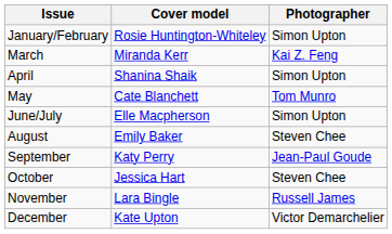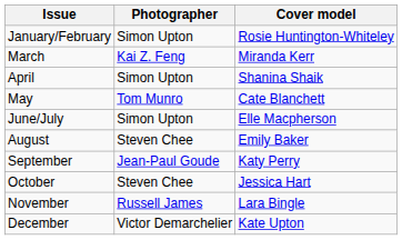 <table class="sortable wikitable">
 <tr>
 <th>Issue</th>
+<th>Photographer</th>
 <th>Cover model</th>
-<th>Photographer</th>
 </tr>
 <tr>
 <td>January/February</td>
+<td>Simon Upton</td>
 <td><a href='#'>Rosie Huntington-Whiteley</a></td>
-<td>Simon Upton</td>
 </tr>
 <tr>
 <td>March</td>
+<td><a href='#'>Kai Z. Feng</a></td>
 <td><a href='#'>Miranda Kerr</a></td>
-<td><a href='#'>Kai Z. Feng</a></td>
 </tr>
 <tr>
 <td>April</td>
+<td>Simon Upton</td>
 <td><a href='#'>Shanina Shaik</a></td>
-<td>Simon Upton</td>
 </tr>
 <tr>
 <td>May</td>
+<td><a href='#'>Tom Munro</a></td>
 <td><a href='#'>Cate Blanchett</a></td>
-<td><a href='#'>Tom Munro</a></td>
 </tr>
 <tr>
 <td>June/July</td>
+<td>Simon Upton</td>
 <td><a href='#'>Elle Macpherson</a></td>
-<td>Simon Upton</td>
 </tr>
 <tr>
 <td>August</td>
+<td>Steven Chee</td>
 <td><a href='#'>Emily Baker</a></td>
-<td>Steven Chee</td>
 </tr>
 <tr>
 <td>September</td>
+<td><a href='#'>Jean-Paul Goude</a></td>
 <td><a href='#'>Katy Perry</a></td>
-<td><a href='#'>Jean-Paul Goude</a></td>
 </tr>
 <tr>
 <td>October</td>
+<td>Steven Chee</td>
 <td><a href='#'>Jessica Hart</a></td>
-<td>Steven Chee</td>
 </tr>
 <tr>
 <td>November</td>
+<td><a href='#'>Russell James</a></td>
 <td><a href='#'>Lara Bingle</a></td>
-<td><a href='#'>Russell James</a></td>
 </tr>
 <tr>
 <td>December</td>
+<td>Victor Demarchelier</td>
 <td><a href='#'>Kate Upton</a></td>
-<td>Victor Demarchelier</td>
 </tr>
 </table>
